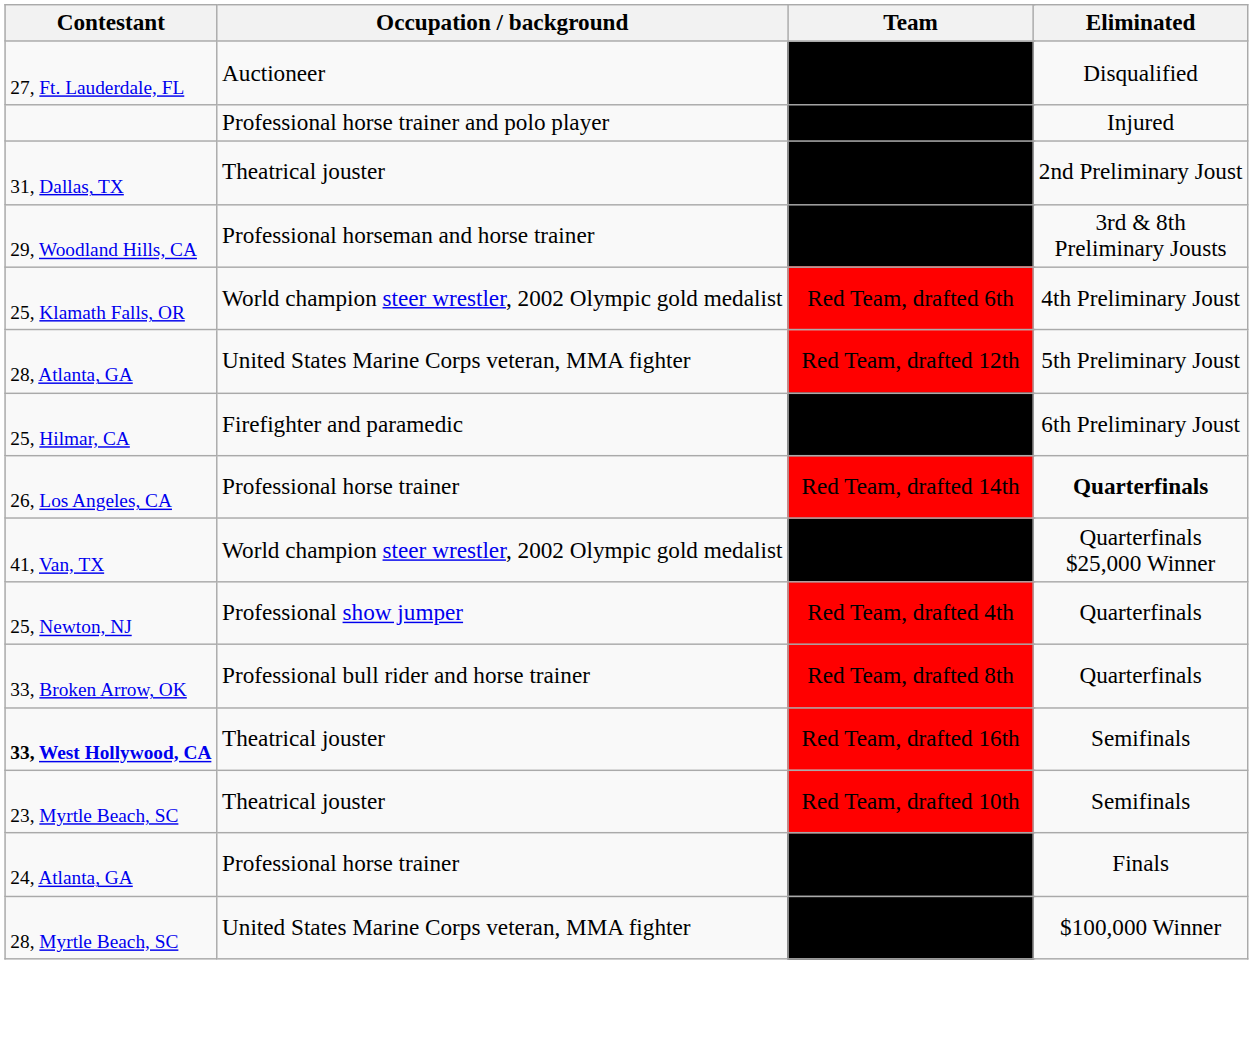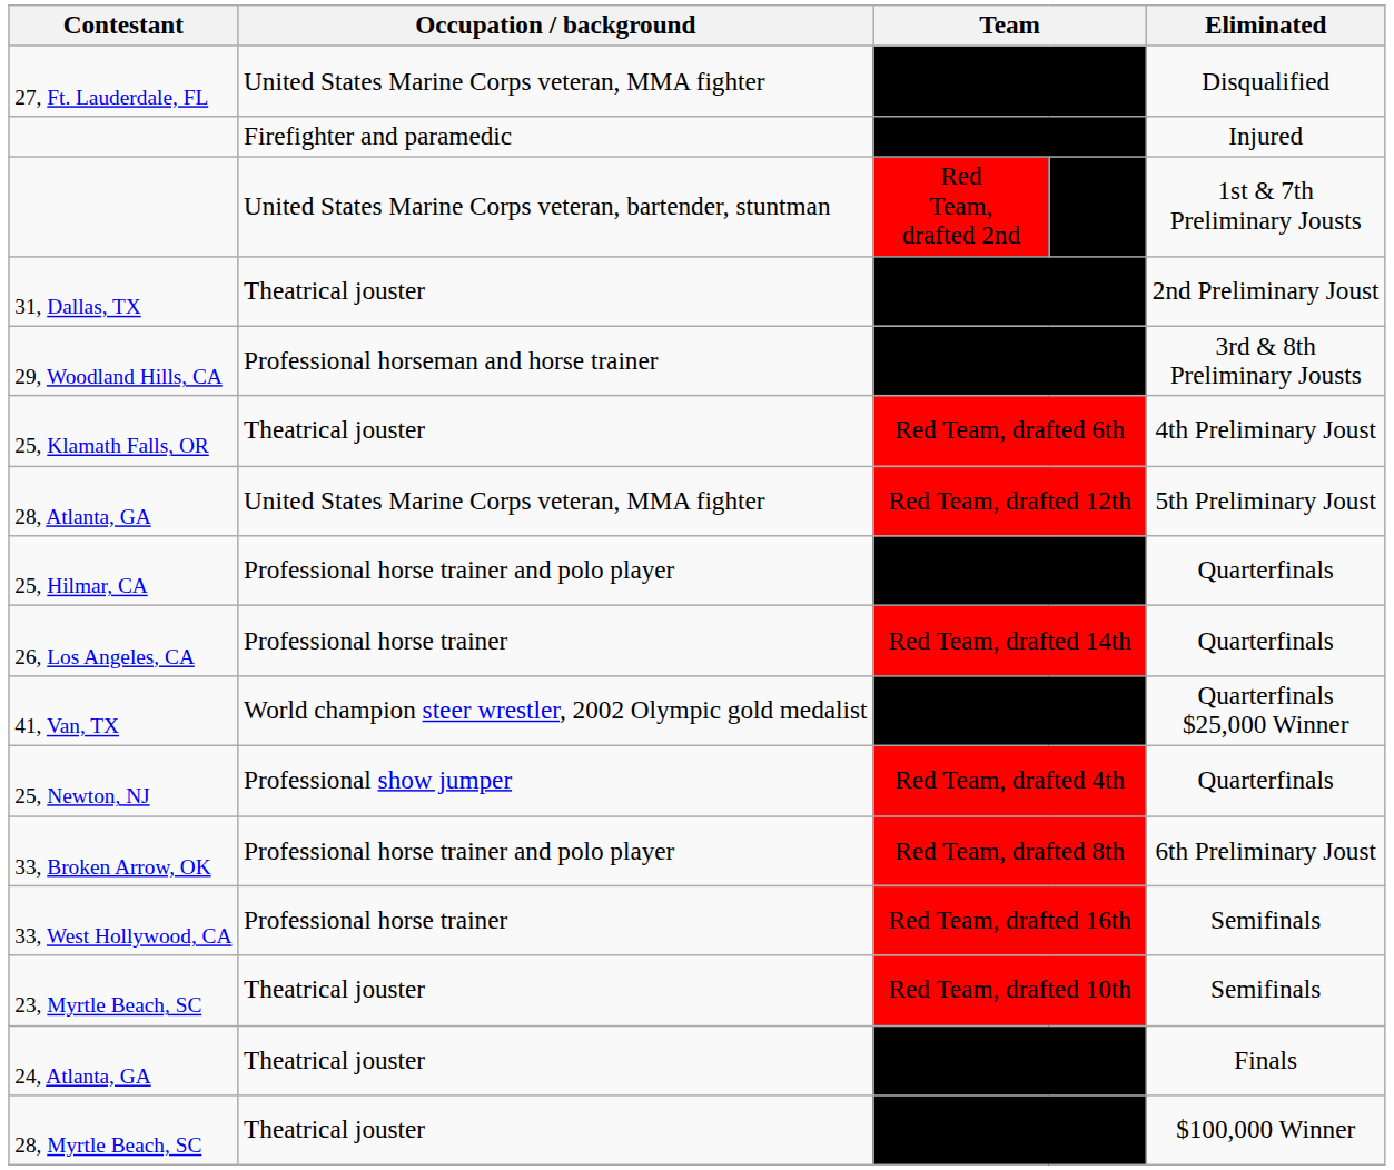 <table class="wikitable" style="margin: 1em auto 1em auto;" border="1" cellpadding="2" cellspacing="0">
 <tr>
 <th>Contestant</th>
 <th>Occupation / background</th>
 <th colspan="2" style="text-align: center;">Team</th>
 <th>Eliminated</th>
 </tr>
 <tr>
 <td><br><small>27, <a href='#'>Ft. Lauderdale, FL</a></small></td>
-<td>Auctioneer</td>
+<td>United States Marine Corps veteran, MMA fighter</td>
 <td colspan="2" bgcolor="black" align="center"><span>Black Team, drafted 9th</span></td>
 <td align="center">Disqualified</td>
 </tr>
 <tr>
 <td><br><small></small></td>
-<td>Professional horse trainer and polo player</td>
+<td>Firefighter and paramedic</td>
 <td colspan="2" bgcolor="black" align="center"><span>Black Team, drafted 13th</span></td>
 <td align="center">Injured</td>
+</tr>
+<tr>
+<td><br><small></small></td>
+<td>United States Marine Corps veteran, bartender, stuntman</td>
+<td bgcolor="red" align="center"><span>Red<br>Team,<br>drafted 2nd</span></td>
+<td bgcolor="black" align="center"><span>Black<br>Team</span></td>
+<td align="center">1st & 7th<br>Preliminary Jousts</td>
 </tr>
 <tr>
 <td><br><small>31, <a href='#'>Dallas, TX</a></small></td>
 <td>Theatrical jouster</td>
 <td colspan="2" bgcolor="black" align="center"><span>Black Team, drafted 15th</span></td>
 <td align="center">2nd Preliminary Joust</td>
 </tr>
 <tr>
 <td><br><small>29, <a href='#'>Woodland Hills, CA</a></small></td>
 <td>Professional horseman and horse trainer</td>
 <td colspan="2" bgcolor="black" align="center"><span>Black Team, drafted 11th</span></td>
 <td align="center">3rd & 8th<br>Preliminary Jousts</td>
 </tr>
 <tr>
 <td><br><small>25, <a href='#'>Klamath Falls, OR</a></small></td>
-<td>World champion <a href='#'>steer wrestler</a>, 2002 Olympic gold medalist</td>
+<td>Theatrical jouster</td>
 <td colspan="2" bgcolor="red" align="center"><span>Red Team, drafted 6th</span></td>
 <td align="center">4th Preliminary Joust</td>
 </tr>
 <tr>
 <td><br><small>28, <a href='#'>Atlanta, GA</a></small></td>
 <td>United States Marine Corps veteran, MMA fighter</td>
 <td colspan="2" bgcolor="red" align="center"><span>Red Team, drafted 12th</span></td>
 <td align="center">5th Preliminary Joust</td>
 </tr>
 <tr>
 <td><br><small>25, <a href='#'>Hilmar, CA</a></small></td>
-<td>Firefighter and paramedic</td>
+<td>Professional horse trainer and polo player</td>
 <td colspan="2" bgcolor="black" align="center"><span>Black Team, drafted 3rd</span></td>
-<td align="center">6th Preliminary Joust</td>
+<td align="center">Quarterfinals</td>
 </tr>
 <tr>
 <td><br><small>26, <a href='#'>Los Angeles, CA</a></small></td>
 <td>Professional horse trainer</td>
 <td colspan="2" bgcolor="red" align="center"><span>Red Team, drafted 14th</span></td>
-<td align="center"><strong>Quarterfinals</strong></td>
+<td align="center">Quarterfinals</td>
 </tr>
 <tr>
 <td><br><small>41, <a href='#'>Van, TX</a></small></td>
 <td>World champion <a href='#'>steer wrestler</a>, 2002 Olympic gold medalist</td>
 <td colspan="2" bgcolor="black" align="center"><span>Black Team, drafted 1st</span></td>
 <td align="center">Quarterfinals<br>$25,000 Winner</td>
 </tr>
 <tr>
 <td><br><small>25, <a href='#'>Newton, NJ</a></small></td>
 <td>Professional <a href='#'>show jumper</a></td>
 <td colspan="2" bgcolor="red" align="center"><span>Red Team, drafted 4th</span></td>
 <td align="center">Quarterfinals</td>
 </tr>
 <tr>
 <td><br><small>33, <a href='#'>Broken Arrow, OK</a></small></td>
-<td>Professional bull rider and horse trainer</td>
+<td>Professional horse trainer and polo player</td>
 <td colspan="2" bgcolor="red" align="center"><span>Red Team, drafted 8th</span></td>
-<td align="center">Quarterfinals</td>
+<td align="center">6th Preliminary Joust</td>
 </tr>
 <tr>
-<td><strong><br><small>33, <a href='#'>West Hollywood, CA</a></small></strong></td>
-<td>Theatrical jouster</td>
+<td><br><small>33, <a href='#'>West Hollywood, CA</a></small></td>
+<td>Professional horse trainer</td>
 <td colspan="2" bgcolor="red" align="center"><span>Red Team, drafted 16th</span></td>
 <td align="center">Semifinals</td>
 </tr>
 <tr>
 <td><br><small>23, <a href='#'>Myrtle Beach, SC</a></small></td>
 <td>Theatrical jouster</td>
 <td colspan="2" bgcolor="red" align="center"><span>Red Team, drafted 10th</span></td>
 <td align="center">Semifinals</td>
 </tr>
 <tr>
 <td><br><small>24, <a href='#'>Atlanta, GA</a></small></td>
-<td>Professional horse trainer</td>
+<td>Theatrical jouster</td>
 <td colspan="2" bgcolor="black" align="center"><span>Black Team, drafted 5th</span></td>
 <td align="center">Finals</td>
 </tr>
 <tr>
 <td><br><small>28, <a href='#'>Myrtle Beach, SC</a></small></td>
-<td>United States Marine Corps veteran, MMA fighter</td>
+<td>Theatrical jouster</td>
 <td colspan="2" bgcolor="black" align="center"><span>Black Team, drafted 7th</span></td>
 <td align="center">$100,000 Winner</td>
 </tr>
 </table>
